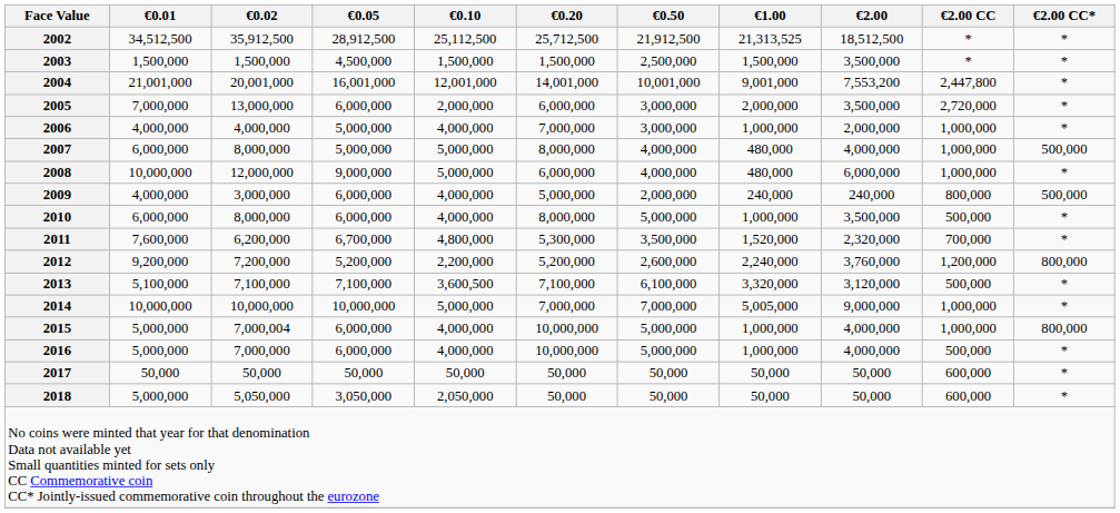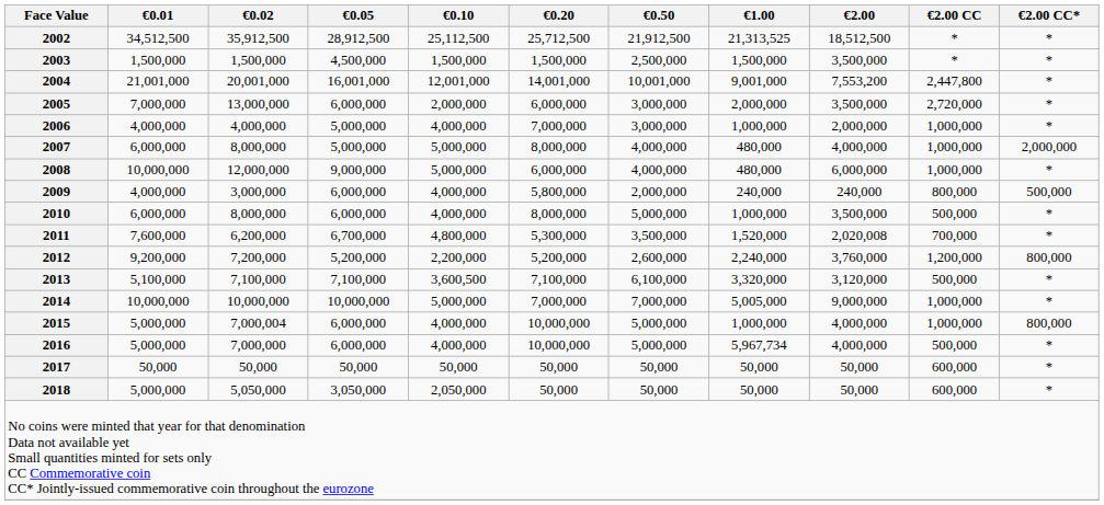 <table class="wikitable" style="width:100%;text-align:center">
 <tr>
 <th>Face Value </th>
 <th>€0.01</th>
 <th>€0.02</th>
 <th>€0.05</th>
 <th>€0.10</th>
 <th>€0.20</th>
 <th>€0.50</th>
 <th>€1.00</th>
 <th>€2.00</th>
 <th>€2.00 CC</th>
 <th>€2.00 CC*</th>
 </tr>
 <tr>
 <th>2002</th>
 <td>34,512,500</td>
 <td>35,912,500</td>
 <td>28,912,500</td>
 <td>25,112,500</td>
 <td>25,712,500</td>
 <td>21,912,500</td>
 <td>21,313,525</td>
 <td>18,512,500</td>
 <td>*</td>
 <td>*</td>
 </tr>
 <tr>
 <th>2003</th>
 <td>1,500,000</td>
 <td>1,500,000</td>
 <td>4,500,000</td>
 <td>1,500,000</td>
 <td>1,500,000</td>
 <td>2,500,000</td>
 <td>1,500,000</td>
 <td>3,500,000</td>
 <td>*</td>
 <td>*</td>
 </tr>
 <tr>
 <th>2004</th>
 <td>21,001,000</td>
 <td>20,001,000</td>
 <td>16,001,000</td>
 <td>12,001,000</td>
 <td>14,001,000</td>
 <td>10,001,000</td>
 <td>9,001,000</td>
 <td>7,553,200</td>
 <td>2,447,800</td>
 <td>*</td>
 </tr>
 <tr>
 <th>2005</th>
 <td>7,000,000</td>
 <td>13,000,000</td>
 <td>6,000,000</td>
 <td>2,000,000</td>
 <td>6,000,000</td>
 <td>3,000,000</td>
 <td>2,000,000</td>
 <td>3,500,000</td>
 <td>2,720,000</td>
 <td>*</td>
 </tr>
 <tr>
 <th>2006</th>
 <td>4,000,000</td>
 <td>4,000,000</td>
 <td>5,000,000</td>
 <td>4,000,000</td>
 <td>7,000,000</td>
 <td>3,000,000</td>
 <td>1,000,000</td>
 <td>2,000,000</td>
 <td>1,000,000</td>
 <td>*</td>
 </tr>
 <tr>
 <th>2007</th>
 <td>6,000,000</td>
 <td>8,000,000</td>
 <td>5,000,000</td>
 <td>5,000,000</td>
 <td>8,000,000</td>
 <td>4,000,000</td>
 <td>480,000</td>
 <td>4,000,000</td>
 <td>1,000,000</td>
-<td>500,000</td>
+<td>2,000,000</td>
 </tr>
 <tr>
 <th>2008</th>
 <td>10,000,000</td>
 <td>12,000,000</td>
 <td>9,000,000</td>
 <td>5,000,000</td>
 <td>6,000,000</td>
 <td>4,000,000</td>
 <td>480,000</td>
 <td>6,000,000</td>
 <td>1,000,000</td>
 <td>*</td>
 </tr>
 <tr>
 <th>2009</th>
 <td>4,000,000</td>
 <td>3,000,000</td>
 <td>6,000,000</td>
 <td>4,000,000</td>
-<td>5,000,000</td>
+<td>5,800,000</td>
 <td>2,000,000</td>
 <td>240,000</td>
 <td>240,000</td>
 <td>800,000</td>
 <td>500,000</td>
 </tr>
 <tr>
 <th>2010</th>
 <td>6,000,000</td>
 <td>8,000,000</td>
 <td>6,000,000</td>
 <td>4,000,000</td>
 <td>8,000,000</td>
 <td>5,000,000</td>
 <td>1,000,000</td>
 <td>3,500,000</td>
 <td>500,000</td>
 <td>*</td>
 </tr>
 <tr>
 <th>2011</th>
 <td>7,600,000</td>
 <td>6,200,000</td>
 <td>6,700,000</td>
 <td>4,800,000</td>
 <td>5,300,000</td>
 <td>3,500,000</td>
 <td>1,520,000</td>
-<td>2,320,000</td>
+<td>2,020,008</td>
 <td>700,000</td>
 <td>*</td>
 </tr>
 <tr>
 <th>2012</th>
 <td>9,200,000</td>
 <td>7,200,000</td>
 <td>5,200,000</td>
 <td>2,200,000</td>
 <td>5,200,000</td>
 <td>2,600,000</td>
 <td>2,240,000</td>
 <td>3,760,000</td>
 <td>1,200,000</td>
 <td>800,000</td>
 </tr>
 <tr>
 <th>2013</th>
 <td>5,100,000</td>
 <td>7,100,000</td>
 <td>7,100,000</td>
 <td>3,600,500</td>
 <td>7,100,000</td>
 <td>6,100,000</td>
 <td>3,320,000</td>
 <td>3,120,000</td>
 <td>500,000</td>
 <td>*</td>
 </tr>
 <tr>
 <th>2014</th>
 <td>10,000,000</td>
 <td>10,000,000</td>
 <td>10,000,000</td>
 <td>5,000,000</td>
 <td>7,000,000</td>
 <td>7,000,000</td>
 <td>5,005,000</td>
 <td>9,000,000</td>
 <td>1,000,000</td>
 <td>*</td>
 </tr>
 <tr>
 <th>2015</th>
 <td>5,000,000</td>
 <td>7,000,004</td>
 <td>6,000,000</td>
 <td>4,000,000</td>
 <td>10,000,000</td>
 <td>5,000,000</td>
 <td>1,000,000</td>
 <td>4,000,000</td>
 <td>1,000,000</td>
 <td>800,000</td>
 </tr>
 <tr>
 <th>2016</th>
 <td>5,000,000</td>
 <td>7,000,000</td>
 <td>6,000,000</td>
 <td>4,000,000</td>
 <td>10,000,000</td>
 <td>5,000,000</td>
-<td>1,000,000</td>
+<td>5,967,734</td>
 <td>4,000,000</td>
 <td>500,000</td>
 <td>*</td>
 </tr>
 <tr>
 <th>2017</th>
 <td>50,000</td>
 <td>50,000</td>
 <td>50,000</td>
 <td>50,000</td>
 <td>50,000</td>
 <td>50,000</td>
 <td>50,000</td>
 <td>50,000</td>
 <td>600,000</td>
 <td>*</td>
 </tr>
 <tr>
 <th>2018</th>
 <td>5,000,000</td>
 <td>5,050,000</td>
 <td>3,050,000</td>
 <td>2,050,000</td>
 <td>50,000</td>
 <td>50,000</td>
 <td>50,000</td>
 <td>50,000</td>
 <td>600,000</td>
 <td>*</td>
 </tr>
 <tr>
 <td colspan="11" align="left"><br> No coins were minted that year for that denomination<br> Data not available yet<br> Small quantities minted for sets only<br>CC <a href='#'>Commemorative coin</a><br>CC* Jointly-issued commemorative coin throughout the <a href='#'>eurozone</a></td>
 </tr>
 <tr>
 </tr>
 </table>
